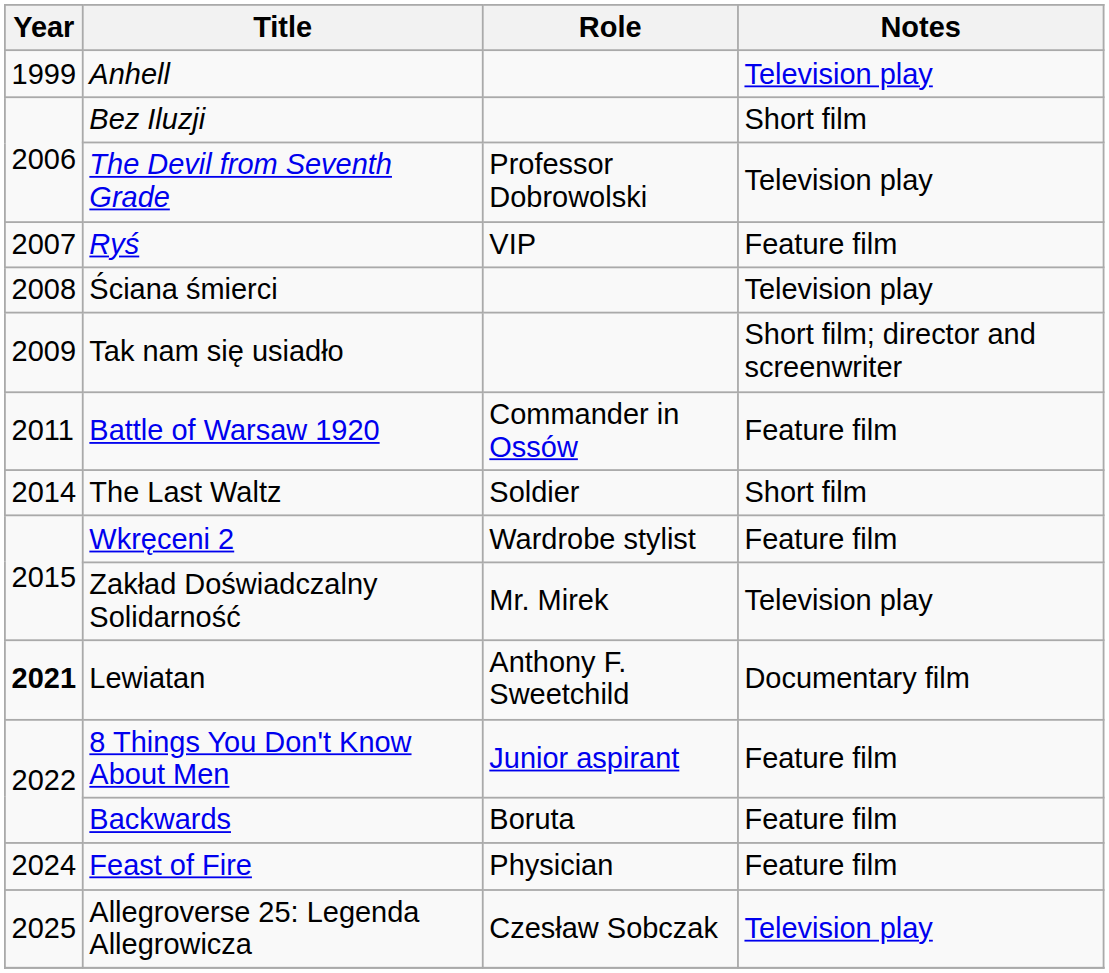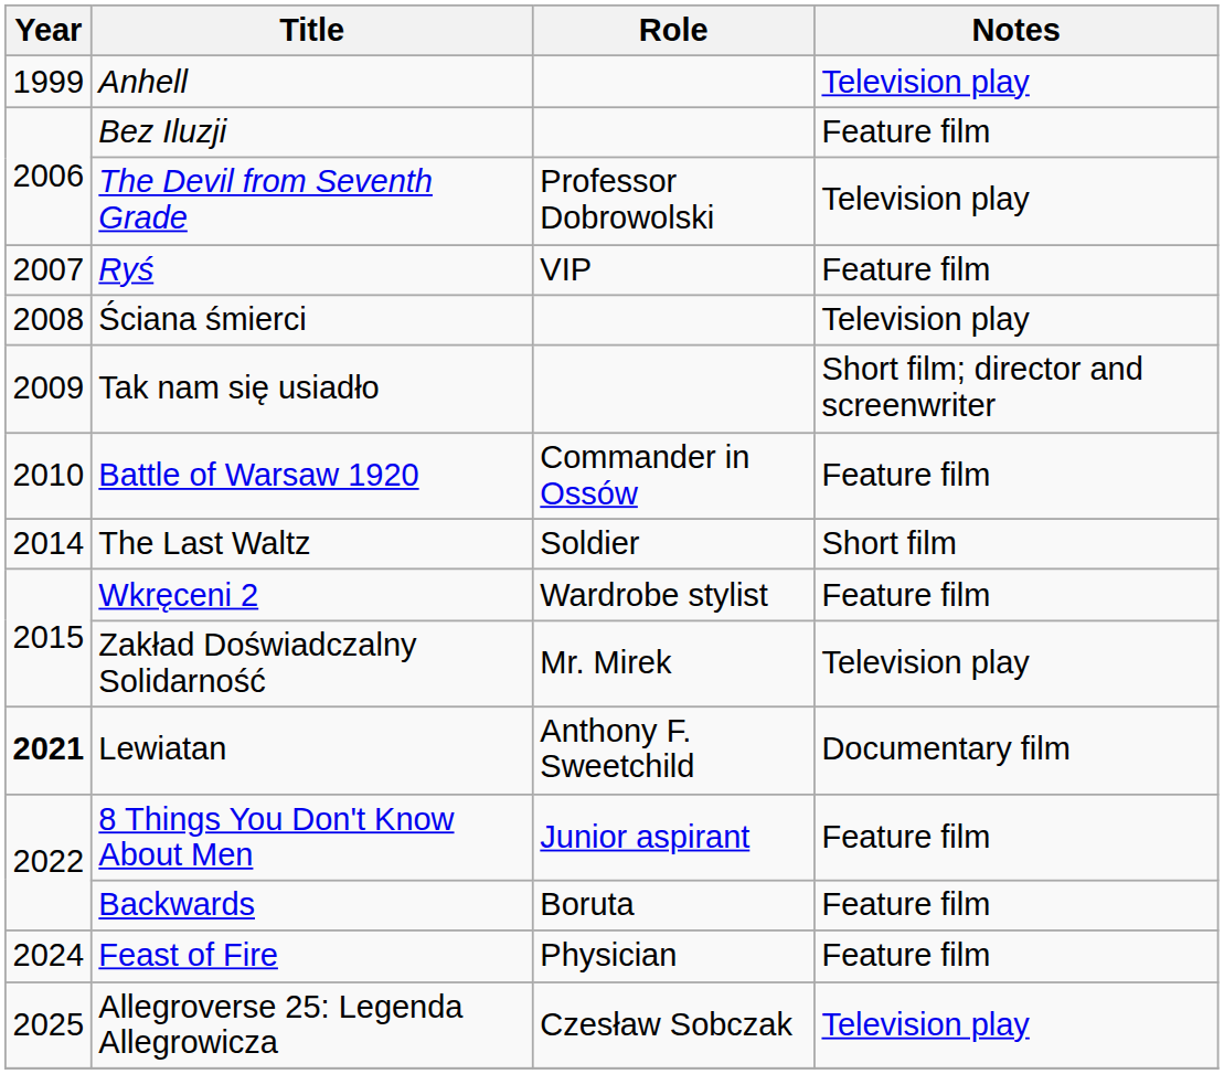 <table class="wikitable plainrowheaders sortable">
 <tr>
 <th scope="col">Year</th>
 <th scope="col">Title</th>
 <th scope="col">Role</th>
 <th scope="col" class="unsortable">Notes</th>
 </tr>
 <tr>
 <td>1999</td>
 <td><em>Anhell</em></td>
 <td></td>
 <td><a href='#'>Television play</a></td>
 </tr>
 <tr>
 <td rowspan=2>2006</td>
 <td><em>Bez Iluzji</em></td>
 <td></td>
-<td>Short film</td>
+<td>Feature film</td>
 </tr>
 <tr>
 <td><em><a href='#'>The Devil from Seventh Grade</a></em></td>
 <td>Professor Dobrowolski</td>
 <td>Television play</td>
 </tr>
 <tr>
 <td>2007</td>
 <td><em><a href='#'>Ryś</a></td>
 <td>VIP</td>
 <td>Feature film</td>
 </tr>
 <tr>
 <td>2008</td>
 <td></em>Ściana śmierci<em></td>
 <td></td>
 <td>Television play</td>
 </tr>
 <tr>
 <td>2009</td>
 <td></em>Tak nam się usiadło<em></td>
 <td></td>
 <td>Short film; director and screenwriter</td>
 </tr>
 <tr>
-<td>2011</td>
+<td>2010</td>
 <td></em><a href='#'>Battle of Warsaw 1920</a><em></td>
 <td>Commander in <a href='#'>Ossów</a></td>
 <td>Feature film</td>
 </tr>
 <tr>
 <td>2014</td>
 <td></em>The Last Waltz<em></td>
 <td>Soldier</td>
 <td>Short film</td>
 </tr>
 <tr>
 <td rowspan=2>2015</td>
 <td></em><a href='#'>Wkręceni 2</a><em></td>
 <td>Wardrobe stylist</td>
 <td>Feature film</td>
 </tr>
 <tr>
 <td></em>Zakład Doświadczalny Solidarność<em></td>
 <td>Mr. Mirek</td>
 <td>Television play</td>
 </tr>
 <tr>
 <td><strong>2021</strong></td>
 <td></em>Lewiatan<em></td>
 <td>Anthony F. Sweetchild</td>
 <td>Documentary film</td>
 </tr>
 <tr>
 <td rowspan=2>2022</td>
 <td></em><a href='#'>8 Things You Don't Know About Men</a><em></td>
 <td><a href='#'>Junior aspirant</a></td>
 <td>Feature film</td>
 </tr>
 <tr>
 <td></em><a href='#'>Backwards</a><em></td>
 <td>Boruta</td>
 <td>Feature film</td>
 </tr>
 <tr>
 <td>2024</td>
 <td></em><a href='#'>Feast of Fire</a><em></td>
 <td>Physician</td>
 <td>Feature film</td>
 </tr>
 <tr>
 <td>2025</td>
 <td></em>Allegroverse 25: Legenda Allegrowicza<em></td>
 <td>Czesław Sobczak</td>
 <td><a href='#'>Television play</a></td>
 </tr>
 <tr>
 </tr>
 </table>
